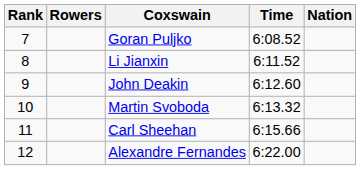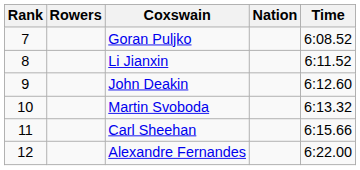 <table class="wikitable sortable" style="text-align:center">
 <tr>
 <th>Rank</th>
 <th>Rowers</th>
 <th>Coxswain</th>
+<th>Nation</th>
 <th>Time</th>
-<th>Nation</th>
 </tr>
 <tr>
 <td>7</td>
 <td align=left data-sort-value="Marušić, Sead"></td>
 <td align=left data-sort-value="Puljko, Goran"><a href='#'>Goran Puljko</a></td>
+<td align=left></td>
 <td>6:08.52</td>
-<td align=left></td>
 </tr>
 <tr>
 <td>8</td>
 <td align=left></td>
 <td align=left><a href='#'>Li Jianxin</a></td>
+<td align=left></td>
 <td>6:11.52</td>
-<td align=left></td>
 </tr>
 <tr>
 <td>9</td>
 <td align=left data-sort-value="Mulkerrins, Peter"></td>
 <td align=left data-sort-value="Deakin, John"><a href='#'>John Deakin</a></td>
+<td align=left></td>
 <td>6:12.60</td>
-<td align=left></td>
 </tr>
 <tr>
 <td>10</td>
 <td align=left data-sort-value="Žerava, Ivo"></td>
 <td align=left data-sort-value="Svoboda, Martin"><a href='#'>Martin Svoboda</a></td>
+<td align=left></td>
 <td>6:13.32</td>
-<td align=left></td>
 </tr>
 <tr>
 <td>11</td>
 <td align=left data-sort-value="Coventry, Bill"></td>
 <td align=left data-sort-value="Sheehan, Carl"><a href='#'>Carl Sheehan</a></td>
+<td align=left></td>
 <td>6:15.66</td>
-<td align=left></td>
 </tr>
 <tr>
 <td>12</td>
 <td align=left data-sort-value="Leite, Cleber"></td>
 <td align=left data-sort-value="Fernandes, Alexandre"><a href='#'>Alexandre Fernandes</a></td>
+<td align=left></td>
 <td>6:22.00</td>
-<td align=left></td>
 </tr>
 </table>
